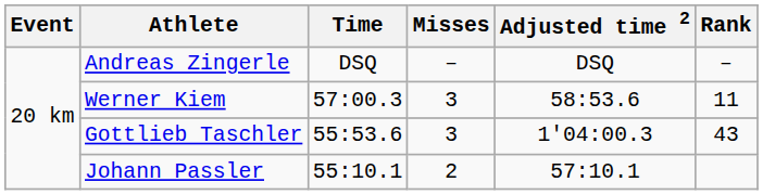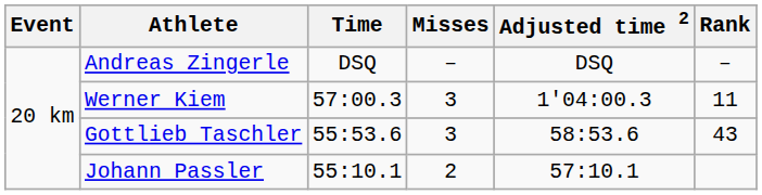 <table class="wikitable" style="font-size:90%">
 <tr>
 <th>Event</th>
 <th>Athlete</th>
 <th>Time</th>
 <th>Misses</th>
 <th>Adjusted time <sup>2</sup></th>
 <th>Rank</th>
 </tr>
 <tr>
 <td rowspan="4">20 km</td>
 <td><a href='#'>Andreas Zingerle</a></td>
 <td align="center">DSQ</td>
 <td align="center">–</td>
 <td align="center">DSQ</td>
 <td align="center">–</td>
 </tr>
 <tr>
 <td><a href='#'>Werner Kiem</a></td>
 <td align="center">57:00.3</td>
 <td align="center">3</td>
-<td align="center">58:53.6</td>
+<td align="center">1'04:00.3</td>
 <td align="center">11</td>
 </tr>
 <tr>
 <td><a href='#'>Gottlieb Taschler</a></td>
 <td align="center">55:53.6</td>
 <td align="center">3</td>
-<td align="center">1'04:00.3</td>
+<td align="center">58:53.6</td>
 <td align="center">43</td>
 </tr>
 <tr>
 <td><a href='#'>Johann Passler</a></td>
 <td align="center">55:10.1</td>
 <td align="center">2</td>
 <td align="center">57:10.1</td>
 <td align="center"></td>
 </tr>
 </table>
